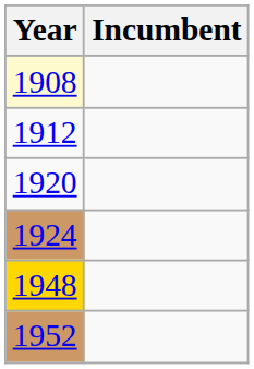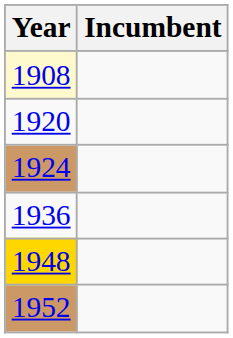 <table class="wikitable">
 <tr>
 <th>Year</th>
 <th>Incumbent</th>
 </tr>
 <tr>
 <td style="background:LemonChiffon;"><a href='#'>1908</a></td>
-<td></td>
-</tr>
-<tr>
-<td><a href='#'>1912</a></td>
 <td></td>
 </tr>
 <tr>
 <td><a href='#'>1920</a></td>
 <td></td>
 </tr>
 <tr>
 <td style="background:#c96;"><a href='#'>1924</a></td>
 <td></td>
 </tr>
 <tr>
+<td><a href='#'>1936</a></td>
+<td></td>
+</tr>
+<tr>
 <td style="background:gold;"><a href='#'>1948</a></td>
 <td></td>
 </tr>
 <tr>
 <td style="background:#c96;"><a href='#'>1952</a></td>
 <td></td>
 </tr>
 </table>
